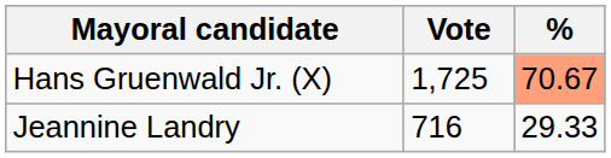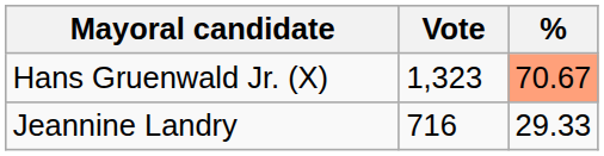 <table class="wikitable">
 <tr>
 <th bgcolor="#DDDDFF" width="200px">Mayoral candidate</th>
 <th bgcolor="#DDDDFF" width="50px">Vote</th>
 <th bgcolor="#DDDDFF"  width="30px">%</th>
 </tr>
 <tr>
 <td>Hans Gruenwald Jr. (X)</td>
-<td>1,725</td>
+<td>1,323</td>
 <td style="background: lightsalmon;">70.67</td>
 </tr>
 <tr>
 <td>Jeannine Landry</td>
 <td>716</td>
 <td>29.33</td>
 </tr>
 </table>
